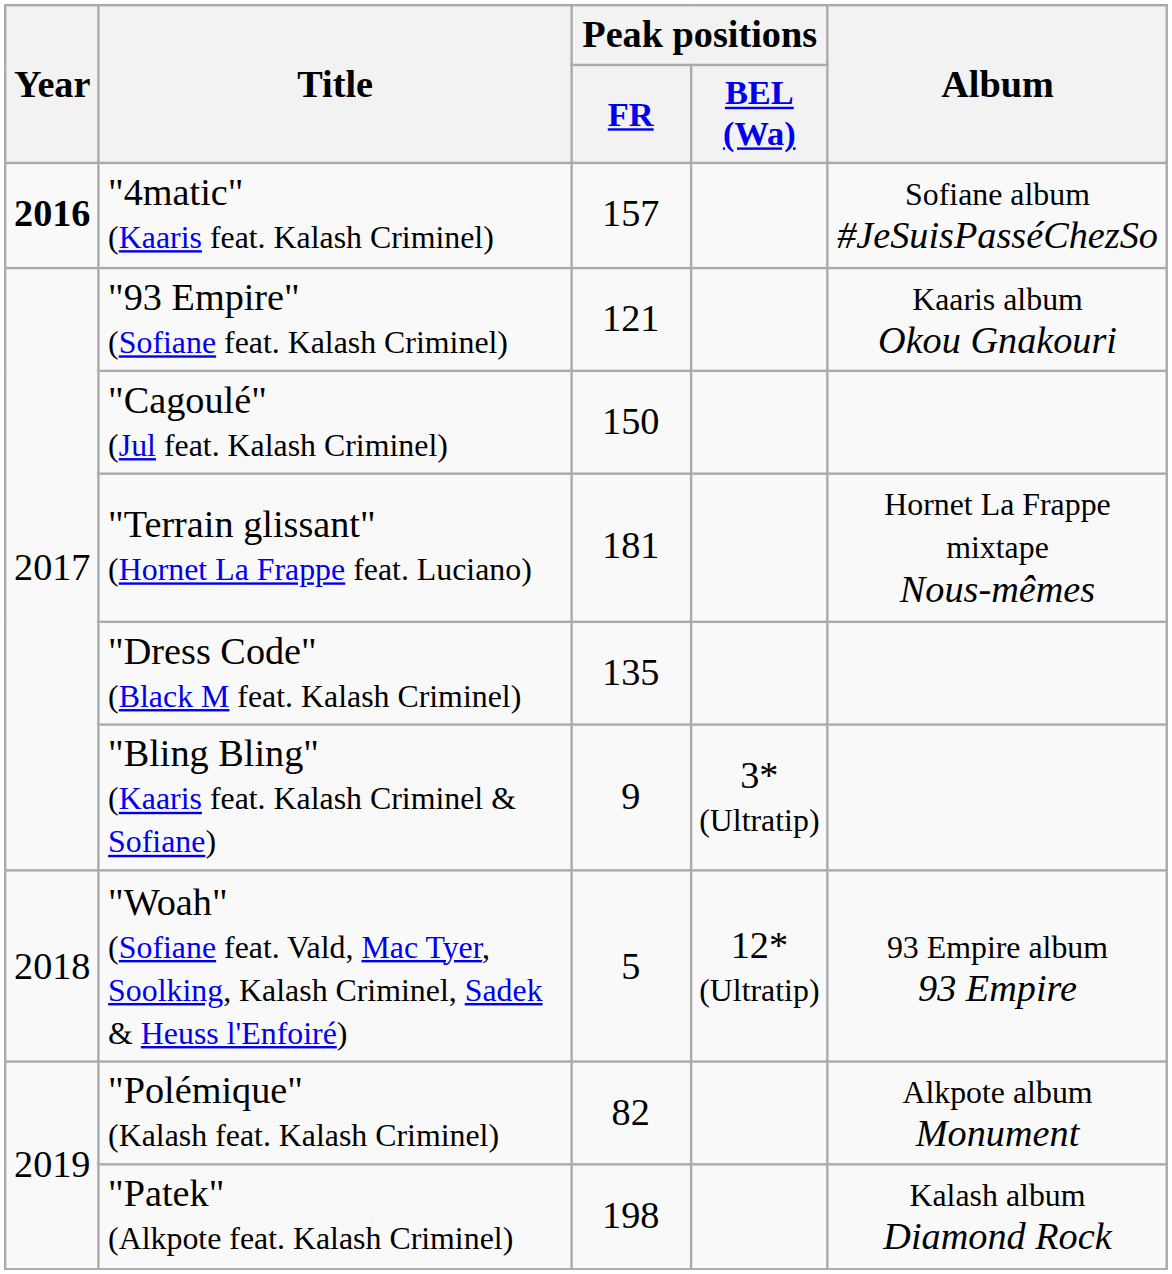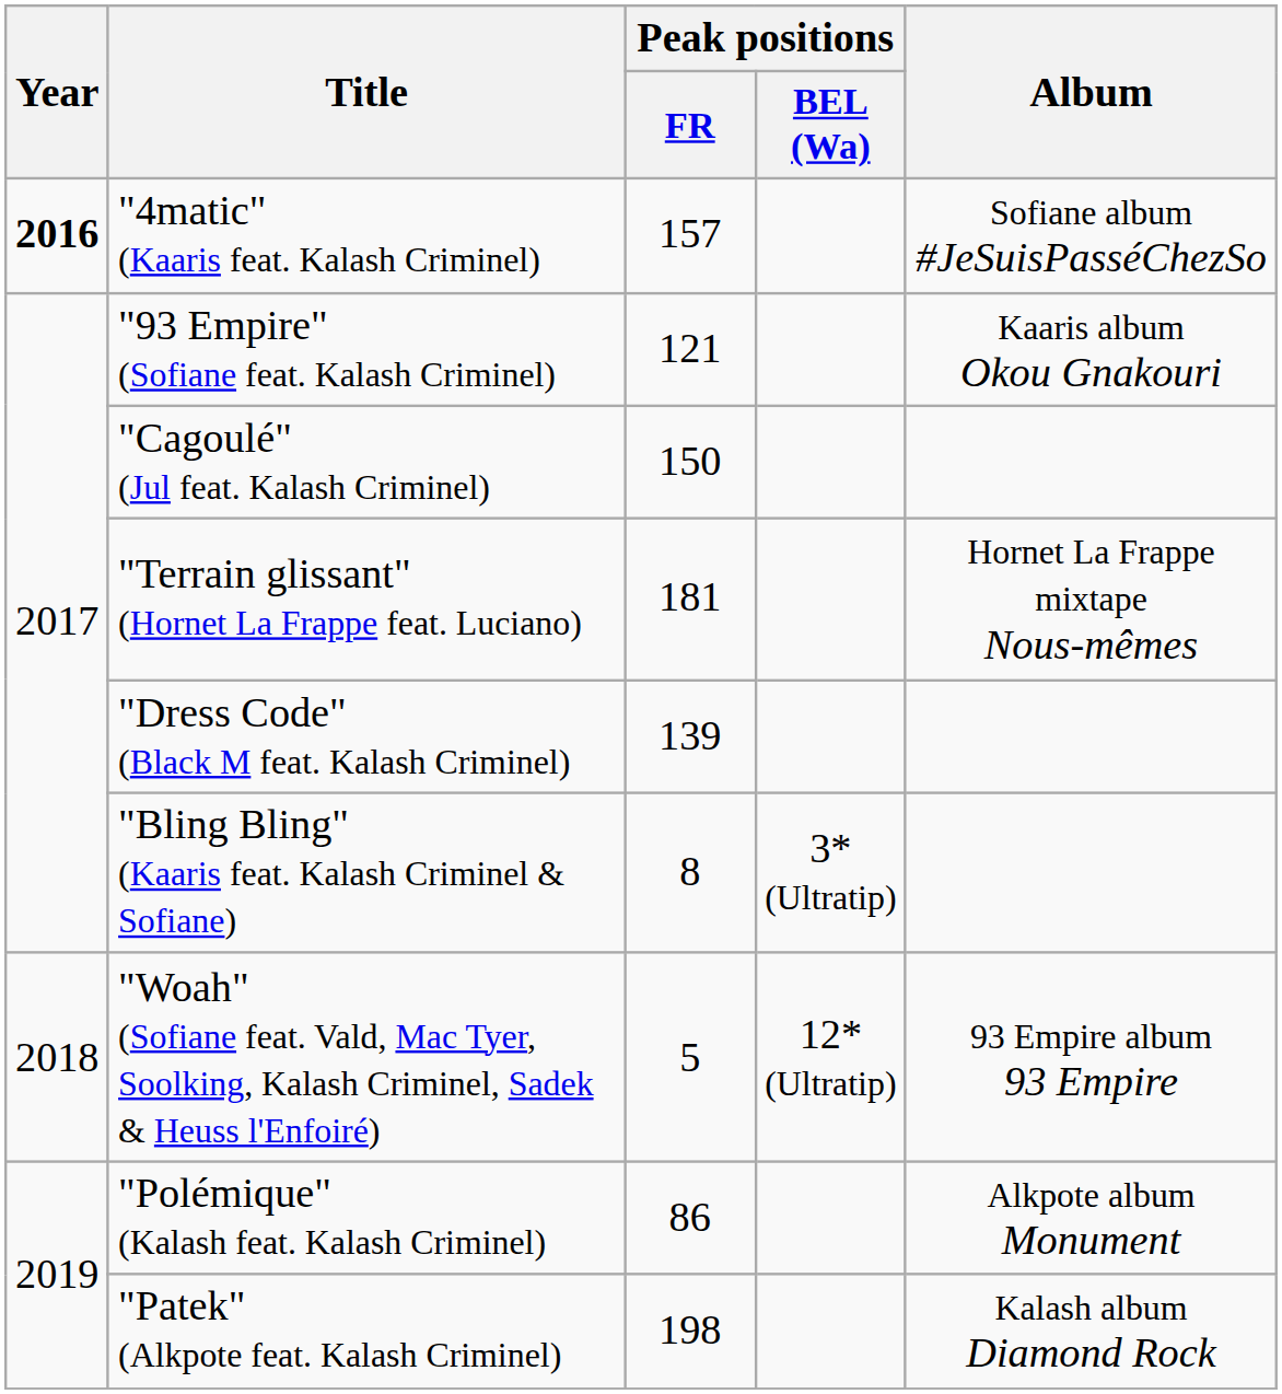 <table class="wikitable">
 <tr>
 <th align="center" rowspan="2" width="10">Year</th>
 <th align="center" rowspan="2" width="190">Title</th>
 <th align="center" colspan="2" width="20">Peak positions</th>
 <th align="center" rowspan="2" width="120">Album</th>
 </tr>
 <tr>
 <th scope="col" style="width:3em;font-size:90%;"><a href='#'>FR</a><br></th>
 <th scope="col" style="width:3em;font-size:90%;"><a href='#'>BEL<br>(Wa)</a><br></th>
 </tr>
 <tr>
 <td style="text-align:center;" rowspan=1><strong>2016</strong></td>
 <td>"4matic" <br><small>(<a href='#'>Kaaris</a> feat. Kalash Criminel)</small></td>
 <td style="text-align:center;">157</td>
 <td style="text-align:center;"></td>
 <td style="text-align:center;"><small>Sofiane album</small><br><em>#JeSuisPasséChezSo</em></td>
 </tr>
 <tr>
 <td style="text-align:center;" rowspan=5>2017</td>
 <td>"93 Empire" <br><small>(<a href='#'>Sofiane</a> feat. Kalash Criminel)</small></td>
 <td style="text-align:center;">121</td>
 <td style="text-align:center;"></td>
 <td style="text-align:center;"><small>Kaaris album</small><br><em>Okou Gnakouri</em></td>
 </tr>
 <tr>
 <td>"Cagoulé" <br><small>(<a href='#'>Jul</a> feat. Kalash Criminel)</small></td>
 <td style="text-align:center;">150</td>
 <td style="text-align:center;"></td>
 <td style="text-align:center;"></td>
 </tr>
 <tr>
 <td>"Terrain glissant" <br><small>(<a href='#'>Hornet La Frappe</a> feat. Luciano)</small></td>
 <td style="text-align:center;">181</td>
 <td style="text-align:center;"></td>
 <td style="text-align:center;"><small>Hornet La Frappe mixtape</small><br><em>Nous-mêmes</em></td>
 </tr>
 <tr>
 <td>"Dress Code" <br><small>(<a href='#'>Black M</a> feat. Kalash Criminel)</small></td>
-<td style="text-align:center;">135</td>
+<td style="text-align:center;">139</td>
 <td style="text-align:center;"></td>
 <td style="text-align:center;"></td>
 </tr>
 <tr>
 <td>"Bling Bling" <br><small>(<a href='#'>Kaaris</a> feat. Kalash Criminel & <a href='#'>Sofiane</a>)</small></td>
-<td style="text-align:center;">9</td>
+<td style="text-align:center;">8</td>
 <td style="text-align:center;">3*<br><small>(Ultratip)</small></td>
 <td style="text-align:center;"></td>
 </tr>
 <tr>
 <td style="text-align:center;">2018</td>
 <td>"Woah" <br><small>(<a href='#'>Sofiane</a> feat. Vald, <a href='#'>Mac Tyer</a>, <a href='#'>Soolking</a>, Kalash Criminel, <a href='#'>Sadek</a> & <a href='#'>Heuss l'Enfoiré</a>)</small></td>
 <td style="text-align:center;">5</td>
 <td style="text-align:center;">12*<br><small>(Ultratip)</small></td>
 <td style="text-align:center;"><small>93 Empire album</small><br><em>93 Empire</em></td>
 </tr>
 <tr>
 <td style="text-align:center;" rowspan=2>2019</td>
 <td>"Polémique"<br><small>(Kalash feat. Kalash Criminel)</small></td>
-<td style="text-align:center;">82</td>
+<td style="text-align:center;">86</td>
 <td style="text-align:center;"></td>
 <td style="text-align:center;"><small>Alkpote album</small><br><em>Monument</em></td>
 </tr>
 <tr>
 <td>"Patek"<br><small>(Alkpote feat. Kalash Criminel)</small></td>
 <td style="text-align:center;">198</td>
 <td style="text-align:center;"></td>
 <td style="text-align:center;"><small>Kalash album</small><br><em>Diamond Rock</em></td>
 </tr>
 <tr>
 </tr>
 </table>
